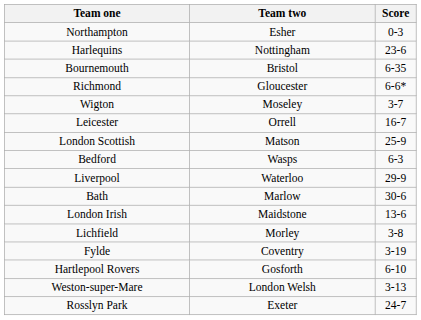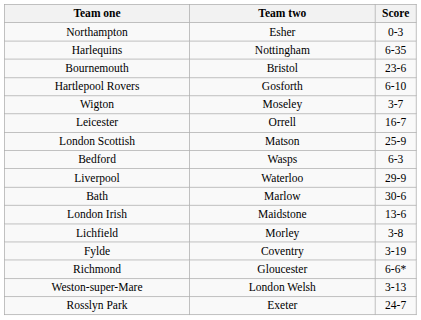 <table class="wikitable" style="text-align: center">
 <tr>
 <th width=250>Team one</th>
 <th width=250>Team two</th>
 <th width=50>Score</th>
 </tr>
 <tr>
 <td>Northampton</td>
 <td>Esher</td>
 <td>0-3</td>
 </tr>
 <tr>
 <td>Harlequins</td>
 <td>Nottingham</td>
-<td>23-6</td>
+<td>6-35</td>
 </tr>
 <tr>
 <td>Bournemouth</td>
 <td>Bristol</td>
-<td>6-35</td>
+<td>23-6</td>
 </tr>
 <tr>
-<td>Richmond</td>
-<td>Gloucester</td>
-<td>6-6*</td>
+<td>Hartlepool Rovers</td>
+<td>Gosforth</td>
+<td>6-10</td>
 </tr>
 <tr>
 <td>Wigton</td>
 <td>Moseley</td>
 <td>3-7</td>
 </tr>
 <tr>
 <td>Leicester</td>
 <td>Orrell</td>
 <td>16-7</td>
 </tr>
 <tr>
 <td>London Scottish</td>
 <td>Matson</td>
 <td>25-9</td>
 </tr>
 <tr>
 <td>Bedford</td>
 <td>Wasps</td>
 <td>6-3</td>
 </tr>
 <tr>
 <td>Liverpool</td>
 <td>Waterloo</td>
 <td>29-9</td>
 </tr>
 <tr>
 <td>Bath</td>
 <td>Marlow</td>
 <td>30-6</td>
 </tr>
 <tr>
 <td>London Irish</td>
 <td>Maidstone</td>
 <td>13-6</td>
 </tr>
 <tr>
 <td>Lichfield</td>
 <td>Morley</td>
 <td>3-8</td>
 </tr>
 <tr>
 <td>Fylde</td>
 <td>Coventry</td>
 <td>3-19</td>
 </tr>
 <tr>
-<td>Hartlepool Rovers</td>
-<td>Gosforth</td>
-<td>6-10</td>
+<td>Richmond</td>
+<td>Gloucester</td>
+<td>6-6*</td>
 </tr>
 <tr>
 <td>Weston-super-Mare</td>
 <td>London Welsh</td>
 <td>3-13</td>
 </tr>
 <tr>
 <td>Rosslyn Park</td>
 <td>Exeter</td>
 <td>24-7</td>
 </tr>
 </table>
